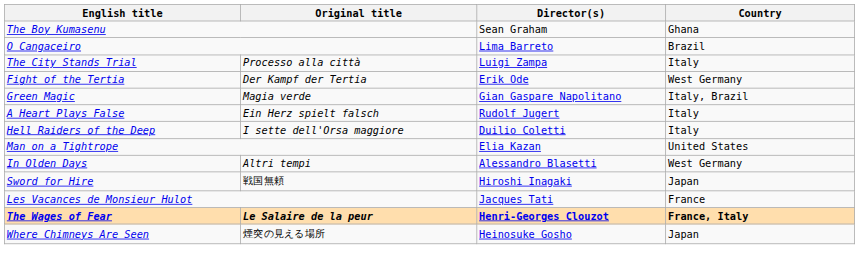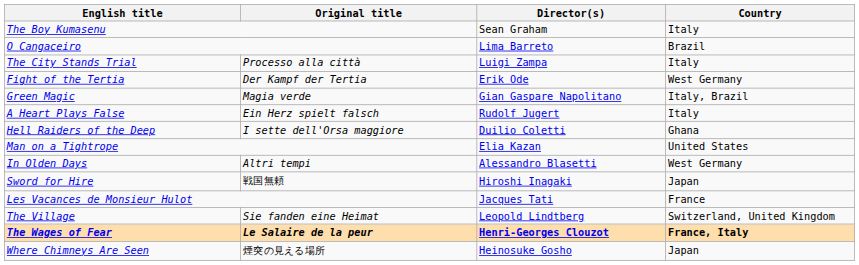 <table class="wikitable" width="68%" cellpadding="5">
 <tr>
 <th width="25%">English title</th>
 <th width="25%">Original title</th>
 <th width="20%">Director(s)</th>
 <th width="20%">Country</th>
 </tr>
 <tr>
 <td colspan="2"><em><a href='#'>The Boy Kumasenu</a></em></td>
 <td>Sean Graham</td>
-<td>Ghana</td>
+<td>Italy</td>
 </tr>
 <tr>
 <td colspan="2"><em><a href='#'>O Cangaceiro</a></em></td>
 <td><a href='#'>Lima Barreto</a></td>
 <td>Brazil</td>
 </tr>
 <tr>
 <td><em><a href='#'>The City Stands Trial</a></em></td>
 <td><em>Processo alla città</em></td>
 <td><a href='#'>Luigi Zampa</a></td>
 <td>Italy</td>
 </tr>
 <tr>
 <td><em><a href='#'>Fight of the Tertia</a></em></td>
 <td><em>Der Kampf der Tertia</em></td>
 <td><a href='#'>Erik Ode</a></td>
 <td>West Germany</td>
 </tr>
 <tr>
 <td><em><a href='#'>Green Magic</a></em></td>
 <td><em>Magia verde</em></td>
 <td><a href='#'>Gian Gaspare Napolitano</a></td>
 <td>Italy, Brazil</td>
 </tr>
 <tr>
 <td><em><a href='#'>A Heart Plays False</a></em></td>
 <td><em>Ein Herz spielt falsch</em></td>
 <td><a href='#'>Rudolf Jugert</a></td>
 <td>Italy</td>
 </tr>
 <tr>
 <td><em><a href='#'>Hell Raiders of the Deep</a></em></td>
 <td><em>I sette dell'Orsa maggiore</em></td>
 <td><a href='#'>Duilio Coletti</a></td>
-<td>Italy</td>
+<td>Ghana</td>
 </tr>
 <tr>
 <td colspan="2"><em><a href='#'>Man on a Tightrope</a></em></td>
 <td><a href='#'>Elia Kazan</a></td>
 <td>United States</td>
 </tr>
 <tr>
 <td><em><a href='#'>In Olden Days</a></em></td>
 <td><em>Altri tempi</em></td>
 <td><a href='#'>Alessandro Blasetti</a></td>
 <td>West Germany</td>
 </tr>
 <tr>
 <td><em><a href='#'>Sword for Hire</a></em></td>
 <td>戦国無頼</td>
 <td><a href='#'>Hiroshi Inagaki</a></td>
 <td>Japan</td>
 </tr>
 <tr>
 <td colspan="2"><em><a href='#'>Les Vacances de Monsieur Hulot</a></em></td>
 <td><a href='#'>Jacques Tati</a></td>
 <td>France</td>
 </tr>
+<tr>
+<td><em><a href='#'>The Village</a></em></td>
+<td><em>Sie fanden eine Heimat</em></td>
+<td><a href='#'>Leopold Lindtberg</a></td>
+<td>Switzerland, United Kingdom</td>
+</tr>
 <tr style="background:#FFDEAD;">
 <td><strong><em><a href='#'>The Wages of Fear</a></em></strong></td>
 <td><strong><em>Le Salaire de la peur</em></strong></td>
 <td><strong><a href='#'>Henri-Georges Clouzot</a></strong></td>
 <td><strong>France, Italy</strong></td>
 </tr>
 <tr>
 <td><em><a href='#'>Where Chimneys Are Seen</a></em></td>
 <td>煙突の見える場所</td>
 <td><a href='#'>Heinosuke Gosho</a></td>
 <td>Japan</td>
 </tr>
 </table>
